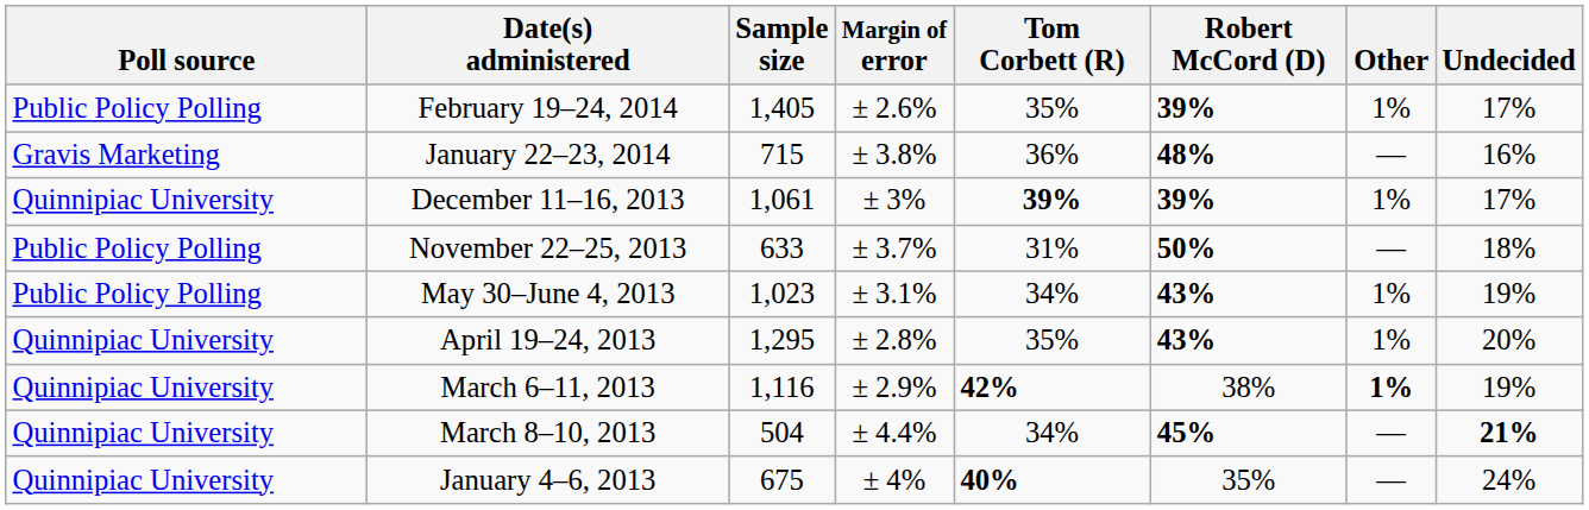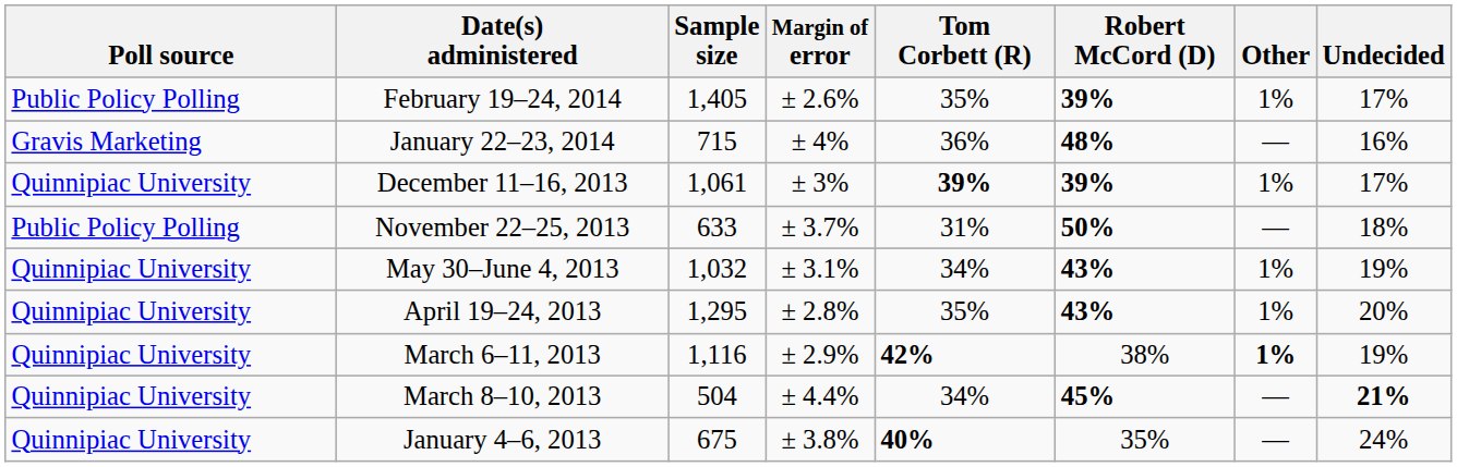 <table class="wikitable">
 <tr valign= bottom>
 <th style="width:190px;">Poll source</th>
 <th style="width:190px;">Date(s)<br>administered</th>
 <th class=small>Sample<br>size</th>
 <th><small>Margin of</small><br>error</th>
 <th style="width:100px;">Tom<br>Corbett (R)</th>
 <th style="width:100px;">Robert<br>McCord (D)</th>
 <th style="width:40px;">Other</th>
 <th style="width:40px;">Undecided</th>
 </tr>
 <tr>
 <td><a href='#'>Public Policy Polling</a></td>
 <td align=center>February 19–24, 2014</td>
 <td align=center>1,405</td>
 <td align=center>± 2.6%</td>
 <td align=center>35%</td>
 <td><strong>39%</strong></td>
 <td align=center>1%</td>
 <td align=center>17%</td>
 </tr>
 <tr>
 <td><a href='#'>Gravis Marketing</a></td>
 <td align=center>January 22–23, 2014</td>
 <td align=center>715</td>
-<td align=center>± 3.8%</td>
+<td align=center>± 4%</td>
 <td align=center>36%</td>
 <td><strong>48%</strong></td>
 <td align=center>—</td>
 <td align=center>16%</td>
 </tr>
 <tr>
 <td><a href='#'>Quinnipiac University</a></td>
 <td align=center>December 11–16, 2013</td>
 <td align=center>1,061</td>
 <td align=center>± 3%</td>
 <td align=center><strong>39%</strong></td>
 <td><strong>39%</strong></td>
 <td align=center>1%</td>
 <td align=center>17%</td>
 </tr>
 <tr>
 <td><a href='#'>Public Policy Polling</a></td>
 <td align=center>November 22–25, 2013</td>
 <td align=center>633</td>
 <td align=center>± 3.7%</td>
 <td align=center>31%</td>
 <td><strong>50%</strong></td>
 <td align=center>—</td>
 <td align=center>18%</td>
 </tr>
 <tr>
-<td><a href='#'>Public Policy Polling</a></td>
+<td><a href='#'>Quinnipiac University</a></td>
 <td align=center>May 30–June 4, 2013</td>
-<td align=center>1,023</td>
+<td align=center>1,032</td>
 <td align=center>± 3.1%</td>
 <td align=center>34%</td>
 <td><strong>43%</strong></td>
 <td align=center>1%</td>
 <td align=center>19%</td>
 </tr>
 <tr>
 <td><a href='#'>Quinnipiac University</a></td>
 <td align=center>April 19–24, 2013</td>
 <td align=center>1,295</td>
 <td align=center>± 2.8%</td>
 <td align=center>35%</td>
 <td><strong>43%</strong></td>
 <td align=center>1%</td>
 <td align=center>20%</td>
 </tr>
 <tr>
 <td><a href='#'>Quinnipiac University</a></td>
 <td align=center>March 6–11, 2013</td>
 <td align=center>1,116</td>
 <td align=center>± 2.9%</td>
 <td><strong>42%</strong></td>
 <td align=center>38%</td>
 <td align=center><strong>1%</strong></td>
 <td align=center>19%</td>
 </tr>
 <tr>
 <td><a href='#'>Quinnipiac University</a></td>
 <td align=center>March 8–10, 2013</td>
 <td align=center>504</td>
 <td align=center>± 4.4%</td>
 <td align=center>34%</td>
 <td><strong>45%</strong></td>
 <td align=center>—</td>
 <td align=center><strong>21%</strong></td>
 </tr>
 <tr>
 <td><a href='#'>Quinnipiac University</a></td>
 <td align=center>January 4–6, 2013</td>
 <td align=center>675</td>
-<td align=center>± 4%</td>
+<td align=center>± 3.8%</td>
 <td><strong>40%</strong></td>
 <td align=center>35%</td>
 <td align=center>—</td>
 <td align=center>24%</td>
 </tr>
 </table>
